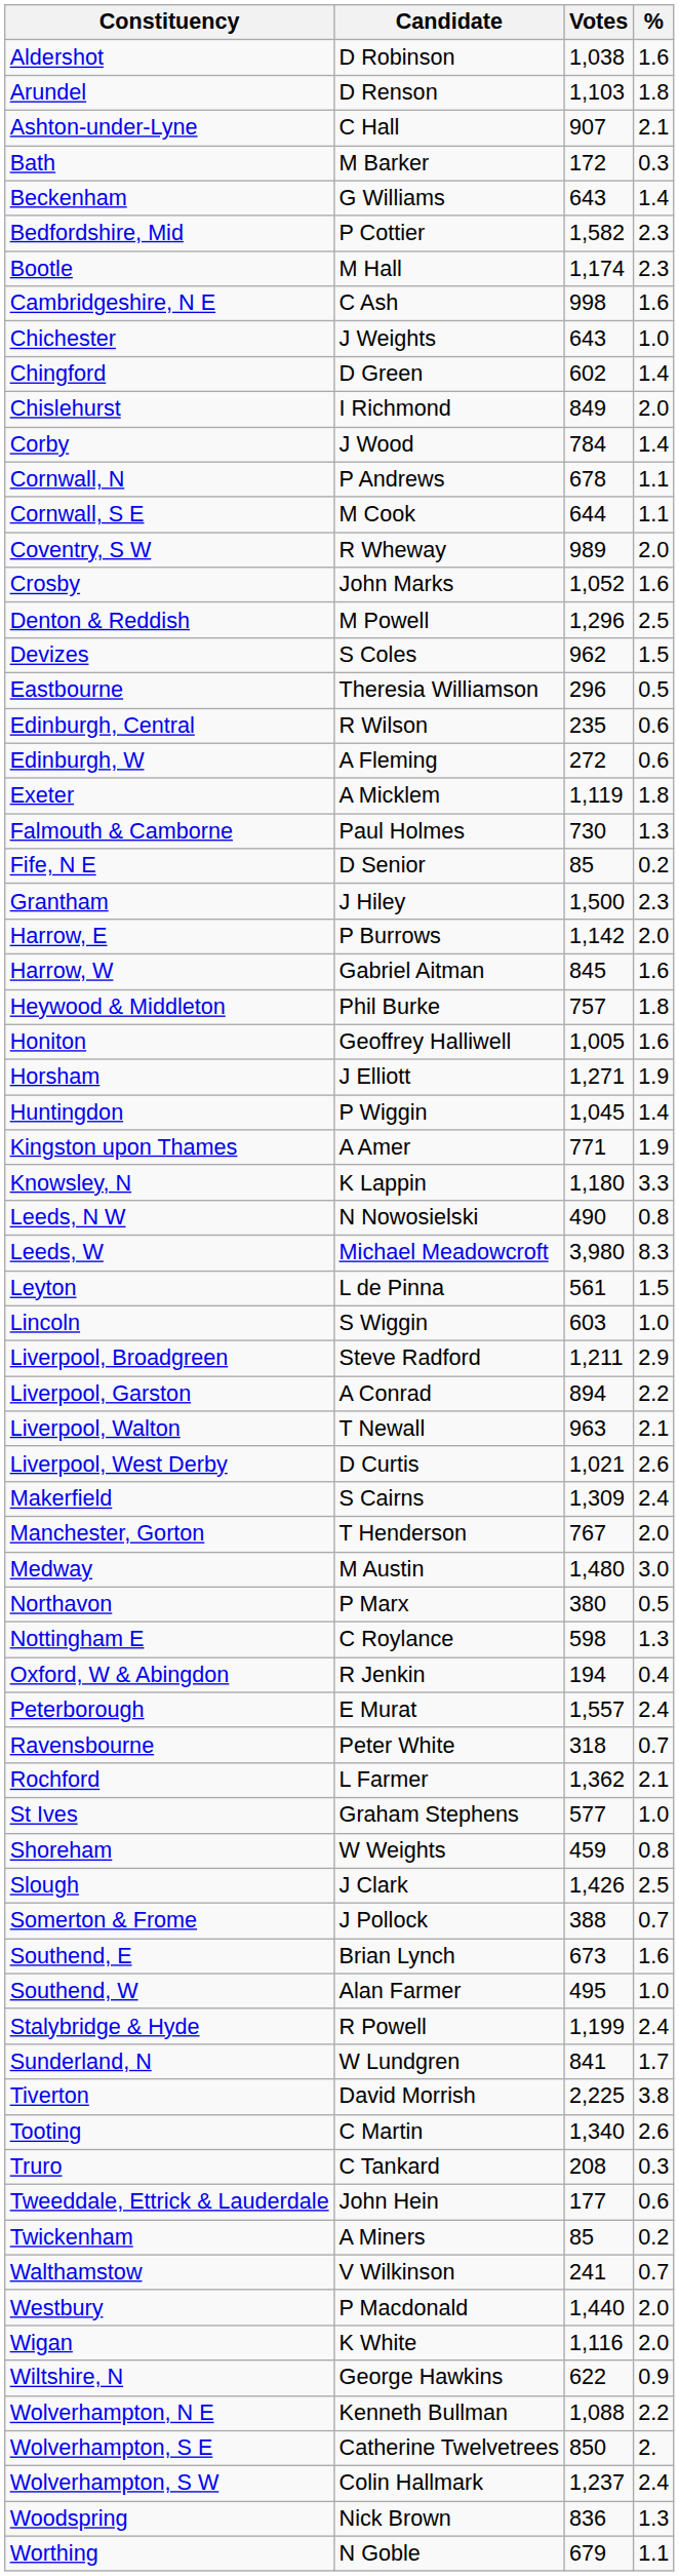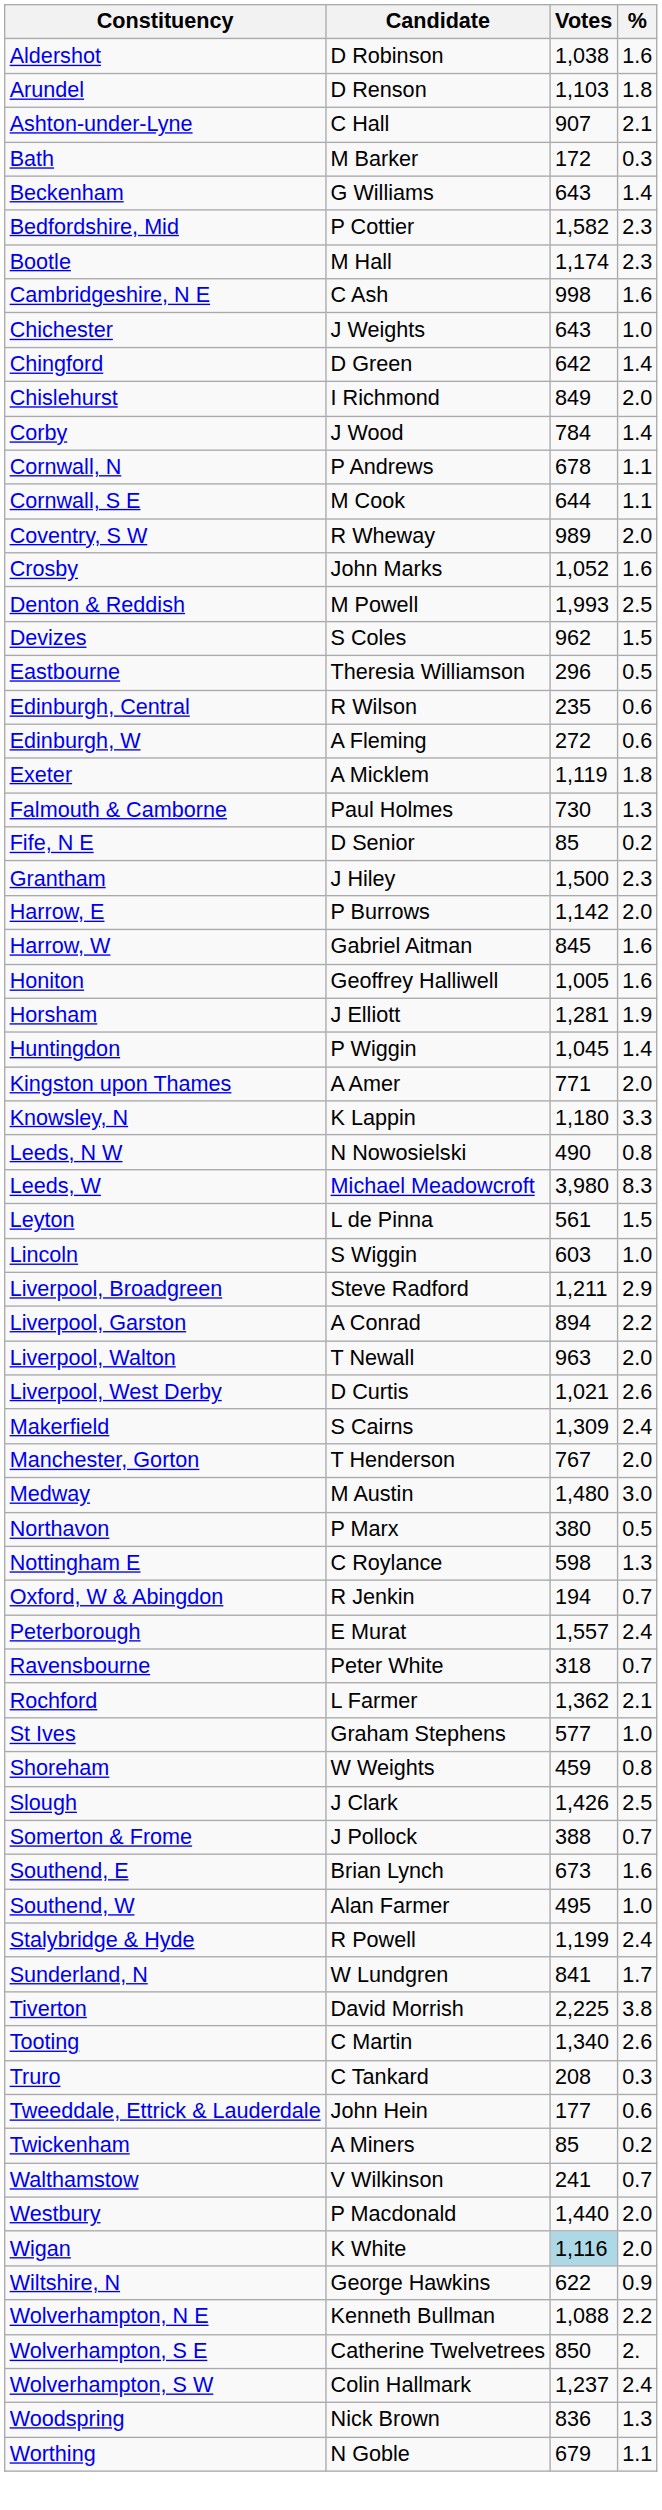 <table class="wikitable sortable">
 <tr>
 <th>Constituency</th>
 <th>Candidate</th>
 <th>Votes</th>
 <th>%</th>
 </tr>
 <tr>
 <td><a href='#'>Aldershot</a></td>
 <td>D Robinson</td>
 <td>1,038</td>
 <td>1.6 </td>
 </tr>
 <tr>
 <td><a href='#'>Arundel</a></td>
 <td>D Renson</td>
 <td>1,103</td>
 <td>1.8</td>
 </tr>
 <tr>
 <td><a href='#'>Ashton-under-Lyne</a></td>
 <td>C Hall</td>
 <td>907</td>
 <td>2.1</td>
 </tr>
 <tr>
 <td><a href='#'>Bath</a></td>
 <td>M Barker</td>
 <td>172</td>
 <td>0.3</td>
 </tr>
 <tr>
 <td><a href='#'>Beckenham</a></td>
 <td>G Williams</td>
 <td>643</td>
 <td>1.4</td>
 </tr>
 <tr>
 <td><a href='#'>Bedfordshire, Mid</a></td>
 <td>P Cottier</td>
 <td>1,582</td>
 <td>2.3</td>
 </tr>
 <tr>
 <td><a href='#'>Bootle</a></td>
 <td>M Hall</td>
 <td>1,174</td>
 <td>2.3</td>
 </tr>
 <tr>
 <td><a href='#'>Cambridgeshire, N E</a></td>
 <td>C Ash</td>
 <td>998</td>
 <td>1.6</td>
 </tr>
 <tr>
 <td><a href='#'>Chichester</a></td>
 <td>J Weights</td>
 <td>643</td>
 <td>1.0</td>
 </tr>
 <tr>
 <td><a href='#'>Chingford</a></td>
 <td>D Green</td>
-<td>602</td>
+<td>642</td>
 <td>1.4</td>
 </tr>
 <tr>
 <td><a href='#'>Chislehurst</a></td>
 <td>I Richmond</td>
 <td>849</td>
 <td>2.0</td>
 </tr>
 <tr>
 <td><a href='#'>Corby</a></td>
 <td>J Wood</td>
 <td>784</td>
 <td>1.4</td>
 </tr>
 <tr>
 <td><a href='#'>Cornwall, N</a></td>
 <td>P Andrews</td>
 <td>678</td>
 <td>1.1</td>
 </tr>
 <tr>
 <td><a href='#'>Cornwall, S E</a></td>
 <td>M Cook</td>
 <td>644</td>
 <td>1.1</td>
 </tr>
 <tr>
 <td><a href='#'>Coventry, S W</a></td>
 <td>R Wheway</td>
 <td>989</td>
 <td>2.0</td>
 </tr>
 <tr>
 <td><a href='#'>Crosby</a></td>
 <td>John Marks</td>
 <td>1,052</td>
 <td>1.6</td>
 </tr>
 <tr>
 <td><a href='#'>Denton & Reddish</a></td>
 <td>M Powell</td>
-<td>1,296</td>
+<td>1,993</td>
 <td>2.5</td>
 </tr>
 <tr>
 <td><a href='#'>Devizes</a></td>
 <td>S Coles</td>
 <td>962</td>
 <td>1.5</td>
 </tr>
 <tr>
 <td><a href='#'>Eastbourne</a></td>
 <td>Theresia Williamson</td>
 <td>296</td>
 <td>0.5</td>
 </tr>
 <tr>
 <td><a href='#'>Edinburgh, Central</a></td>
 <td>R Wilson</td>
 <td>235</td>
 <td>0.6</td>
 </tr>
 <tr>
 <td><a href='#'>Edinburgh, W</a></td>
 <td>A Fleming</td>
 <td>272</td>
 <td>0.6</td>
 </tr>
 <tr>
 <td><a href='#'>Exeter</a></td>
 <td>A Micklem</td>
 <td>1,119</td>
 <td>1.8</td>
 </tr>
 <tr>
 <td><a href='#'>Falmouth & Camborne</a></td>
 <td>Paul Holmes</td>
 <td>730</td>
 <td>1.3</td>
 </tr>
 <tr>
 <td><a href='#'>Fife, N E</a></td>
 <td>D Senior</td>
 <td>85</td>
 <td>0.2</td>
 </tr>
 <tr>
 <td><a href='#'>Grantham</a></td>
 <td>J Hiley</td>
 <td>1,500</td>
 <td>2.3</td>
 </tr>
 <tr>
 <td><a href='#'>Harrow, E</a></td>
 <td>P Burrows</td>
 <td>1,142</td>
 <td>2.0</td>
 </tr>
 <tr>
 <td><a href='#'>Harrow, W</a></td>
 <td>Gabriel Aitman</td>
 <td>845</td>
 <td>1.6</td>
 </tr>
 <tr>
-<td><a href='#'>Heywood & Middleton</a></td>
-<td>Phil Burke</td>
-<td>757</td>
-<td>1.8</td>
-</tr>
-<tr>
 <td><a href='#'>Honiton</a></td>
 <td>Geoffrey Halliwell</td>
 <td>1,005</td>
 <td>1.6</td>
 </tr>
 <tr>
 <td><a href='#'>Horsham</a></td>
 <td>J Elliott</td>
-<td>1,271</td>
+<td>1,281</td>
 <td>1.9</td>
 </tr>
 <tr>
 <td><a href='#'>Huntingdon</a></td>
 <td>P Wiggin</td>
 <td>1,045</td>
 <td>1.4</td>
 </tr>
 <tr>
 <td><a href='#'>Kingston upon Thames</a></td>
 <td>A  Amer</td>
 <td>771</td>
-<td>1.9</td>
+<td>2.0</td>
 </tr>
 <tr>
 <td><a href='#'>Knowsley, N</a></td>
 <td>K Lappin</td>
 <td>1,180</td>
 <td>3.3</td>
 </tr>
 <tr>
 <td><a href='#'>Leeds, N W</a></td>
 <td>N Nowosielski</td>
 <td>490</td>
 <td>0.8</td>
 </tr>
 <tr>
 <td><a href='#'>Leeds, W</a></td>
 <td><a href='#'>Michael Meadowcroft</a></td>
 <td>3,980</td>
 <td>8.3</td>
 </tr>
 <tr>
 <td><a href='#'>Leyton</a></td>
 <td>L de Pinna</td>
 <td>561</td>
 <td>1.5</td>
 </tr>
 <tr>
 <td><a href='#'>Lincoln</a></td>
 <td>S Wiggin</td>
 <td>603</td>
 <td>1.0</td>
 </tr>
 <tr>
 <td><a href='#'>Liverpool, Broadgreen</a></td>
 <td>Steve Radford</td>
 <td>1,211</td>
 <td>2.9</td>
 </tr>
 <tr>
 <td><a href='#'>Liverpool, Garston</a></td>
 <td>A Conrad</td>
 <td>894</td>
 <td>2.2</td>
 </tr>
 <tr>
 <td><a href='#'>Liverpool, Walton</a></td>
 <td>T Newall</td>
 <td>963</td>
-<td>2.1</td>
+<td>2.0</td>
 </tr>
 <tr>
 <td><a href='#'>Liverpool, West Derby</a></td>
 <td>D Curtis</td>
 <td>1,021</td>
 <td>2.6</td>
 </tr>
 <tr>
 <td><a href='#'>Makerfield</a></td>
 <td>S Cairns</td>
 <td>1,309</td>
 <td>2.4</td>
 </tr>
 <tr>
 <td><a href='#'>Manchester, Gorton</a></td>
 <td>T Henderson</td>
 <td>767</td>
 <td>2.0</td>
 </tr>
 <tr>
 <td><a href='#'>Medway</a></td>
 <td>M Austin</td>
 <td>1,480</td>
 <td>3.0</td>
 </tr>
 <tr>
 <td><a href='#'>Northavon</a></td>
 <td>P Marx</td>
 <td>380</td>
 <td>0.5</td>
 </tr>
 <tr>
 <td><a href='#'>Nottingham E</a></td>
 <td>C Roylance</td>
 <td>598</td>
 <td>1.3</td>
 </tr>
 <tr>
 <td><a href='#'>Oxford, W & Abingdon</a></td>
 <td>R Jenkin</td>
 <td>194</td>
-<td>0.4</td>
+<td>0.7</td>
 </tr>
 <tr>
 <td><a href='#'>Peterborough</a></td>
 <td>E Murat</td>
 <td>1,557</td>
 <td>2.4</td>
 </tr>
 <tr>
 <td><a href='#'>Ravensbourne</a></td>
 <td>Peter White</td>
 <td>318</td>
 <td>0.7</td>
 </tr>
 <tr>
 <td><a href='#'>Rochford</a></td>
 <td>L Farmer</td>
 <td>1,362</td>
 <td>2.1</td>
 </tr>
 <tr>
 <td><a href='#'>St Ives</a></td>
 <td>Graham Stephens</td>
 <td>577</td>
 <td>1.0</td>
 </tr>
 <tr>
 <td><a href='#'>Shoreham</a></td>
 <td>W Weights</td>
 <td>459</td>
 <td>0.8</td>
 </tr>
 <tr>
 <td><a href='#'>Slough</a></td>
 <td>J Clark</td>
 <td>1,426</td>
 <td>2.5</td>
 </tr>
 <tr>
 <td><a href='#'>Somerton & Frome</a></td>
 <td>J Pollock</td>
 <td>388</td>
 <td>0.7</td>
 </tr>
 <tr>
 <td><a href='#'>Southend, E</a></td>
 <td>Brian Lynch</td>
 <td>673</td>
 <td>1.6</td>
 </tr>
 <tr>
 <td><a href='#'>Southend, W</a></td>
 <td>Alan Farmer</td>
 <td>495</td>
 <td>1.0</td>
 </tr>
 <tr>
 <td><a href='#'>Stalybridge & Hyde</a></td>
 <td>R Powell</td>
 <td>1,199</td>
 <td>2.4</td>
 </tr>
 <tr>
 <td><a href='#'>Sunderland, N</a></td>
 <td>W Lundgren</td>
 <td>841</td>
 <td>1.7</td>
 </tr>
 <tr>
 <td><a href='#'>Tiverton</a></td>
 <td>David Morrish</td>
 <td>2,225</td>
 <td>3.8</td>
 </tr>
 <tr>
 <td><a href='#'>Tooting</a></td>
 <td>C Martin</td>
 <td>1,340</td>
 <td>2.6</td>
 </tr>
 <tr>
 <td><a href='#'>Truro</a></td>
 <td>C Tankard</td>
 <td>208</td>
 <td>0.3</td>
 </tr>
 <tr>
 <td><a href='#'>Tweeddale, Ettrick & Lauderdale</a></td>
 <td>John Hein</td>
 <td>177</td>
 <td>0.6</td>
 </tr>
 <tr>
 <td><a href='#'>Twickenham</a></td>
 <td>A Miners</td>
 <td>85</td>
 <td>0.2</td>
 </tr>
 <tr>
 <td><a href='#'>Walthamstow</a></td>
 <td>V Wilkinson</td>
 <td>241</td>
 <td>0.7</td>
 </tr>
 <tr>
 <td><a href='#'>Westbury</a></td>
 <td>P Macdonald</td>
 <td>1,440</td>
 <td>2.0</td>
 </tr>
 <tr>
 <td><a href='#'>Wigan</a></td>
 <td>K White</td>
-<td>1,116</td>
+<td style="background: lightblue;">1,116</td>
 <td>2.0</td>
 </tr>
 <tr>
 <td><a href='#'>Wiltshire, N</a></td>
 <td>George Hawkins</td>
 <td>622</td>
 <td>0.9</td>
 </tr>
 <tr>
 <td><a href='#'>Wolverhampton, N E</a></td>
 <td>Kenneth Bullman</td>
 <td>1,088</td>
 <td>2.2</td>
 </tr>
 <tr>
 <td><a href='#'>Wolverhampton, S E</a></td>
 <td>Catherine Twelvetrees</td>
 <td>850</td>
 <td>2.</td>
 </tr>
 <tr>
 <td><a href='#'>Wolverhampton, S W</a></td>
 <td>Colin Hallmark</td>
 <td>1,237</td>
 <td>2.4</td>
 </tr>
 <tr>
 <td><a href='#'>Woodspring</a></td>
 <td>Nick Brown</td>
 <td>836</td>
 <td>1.3</td>
 </tr>
 <tr>
 <td><a href='#'>Worthing</a></td>
 <td>N Goble</td>
 <td>679</td>
 <td>1.1</td>
 </tr>
 </table>
